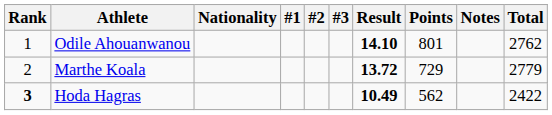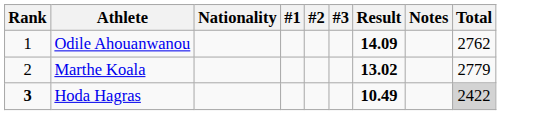 <table class="wikitable sortable" style="text-align:center">
 <tr>
 <th>Rank</th>
 <th>Athlete</th>
 <th>Nationality</th>
 <th>#1</th>
 <th>#2</th>
 <th>#3</th>
 <th>Result</th>
-<th>Points</th>
 <th>Notes</th>
 <th>Total</th>
 </tr>
 <tr>
 <td>1</td>
 <td align=left><a href='#'>Odile Ahouanwanou</a></td>
 <td align=left></td>
 <td></td>
 <td></td>
 <td></td>
-<td><strong>14.10</strong></td>
-<td>801</td>
+<td><strong>14.09</strong></td>
 <td></td>
 <td>2762</td>
 </tr>
 <tr>
 <td>2</td>
 <td align=left><a href='#'>Marthe Koala</a></td>
 <td align=left></td>
 <td></td>
 <td></td>
 <td></td>
-<td><strong>13.72</strong></td>
-<td>729</td>
+<td><strong>13.02</strong></td>
 <td></td>
 <td>2779</td>
 </tr>
 <tr>
 <td><strong>3</strong></td>
 <td align=left><a href='#'>Hoda Hagras</a></td>
 <td align=left></td>
 <td></td>
 <td></td>
 <td></td>
 <td><strong>10.49</strong></td>
-<td>562</td>
 <td></td>
-<td>2422</td>
+<td style="background: lightgrey;">2422</td>
 </tr>
 </table>
